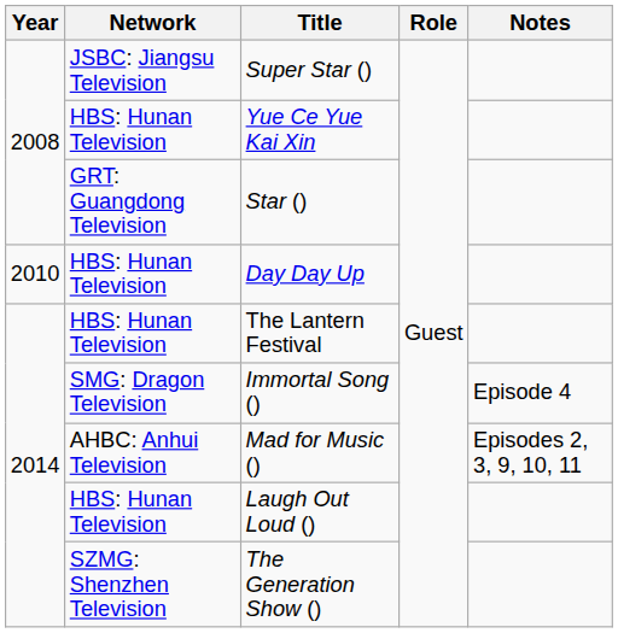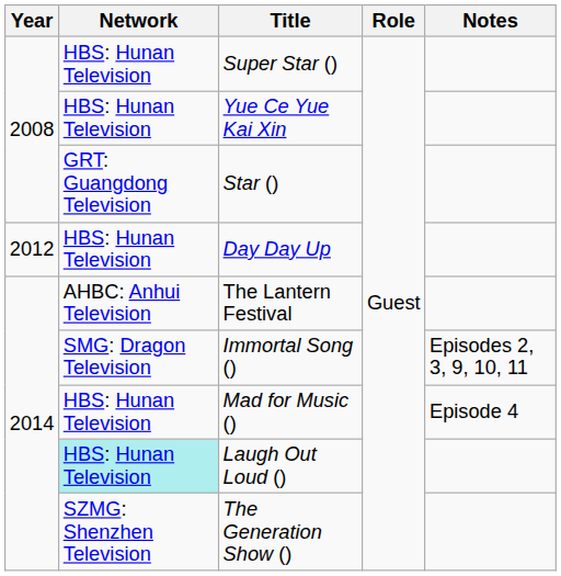 <table class="wikitable" style="width:50%;">
 <tr>
 <th>Year</th>
 <th>Network</th>
 <th>Title</th>
 <th>Role</th>
 <th>Notes</th>
 </tr>
 <tr>
 <td rowspan="3">2008</td>
-<td><a href='#'>JSBC</a>: <a href='#'>Jiangsu Television</a></td>
+<td><a href='#'>HBS</a>: <a href='#'>Hunan Television</a></td>
 <td><em>Super Star</em> ()</td>
 <td rowspan="11">Guest</td>
 <td></td>
 </tr>
 <tr>
 <td><a href='#'>HBS</a>: <a href='#'>Hunan Television</a></td>
 <td><em><a href='#'>Yue Ce Yue Kai Xin</a></em></td>
 <td></td>
 </tr>
 <tr>
 <td><a href='#'>GRT</a>: <a href='#'>Guangdong Television</a></td>
 <td><em>Star</em> ()</td>
 <td></td>
 </tr>
 <tr>
-<td>2010</td>
+<td>2012</td>
 <td><a href='#'>HBS</a>: <a href='#'>Hunan Television</a></td>
 <td><em><a href='#'>Day Day Up</a></em></td>
 <td></td>
 </tr>
 <tr>
 <td rowspan="6">2014</td>
-<td><a href='#'>HBS</a>: <a href='#'>Hunan Television</a></td>
+<td>AHBC: <a href='#'>Anhui Television</a></td>
 <td>The Lantern Festival</td>
 <td></td>
 </tr>
 <tr>
 <td><a href='#'>SMG</a>: <a href='#'>Dragon Television</a></td>
 <td><em>Immortal Song</em> ()</td>
-<td>Episode 4</td>
-</tr>
-<tr>
-<td>AHBC: <a href='#'>Anhui Television</a></td>
-<td><em>Mad for Music</em> ()</td>
 <td>Episodes 2, 3, 9, 10, 11</td>
 </tr>
 <tr>
 <td><a href='#'>HBS</a>: <a href='#'>Hunan Television</a></td>
+<td><em>Mad for Music</em> ()</td>
+<td>Episode 4</td>
+</tr>
+<tr>
+<td style="background: paleturquoise;"><a href='#'>HBS</a>: <a href='#'>Hunan Television</a></td>
 <td><em>Laugh Out Loud</em> ()</td>
 <td></td>
 </tr>
 <tr>
 <td><a href='#'>SZMG</a>: <a href='#'>Shenzhen Television</a></td>
 <td><em>The Generation Show</em> ()</td>
 <td></td>
 </tr>
 </table>
